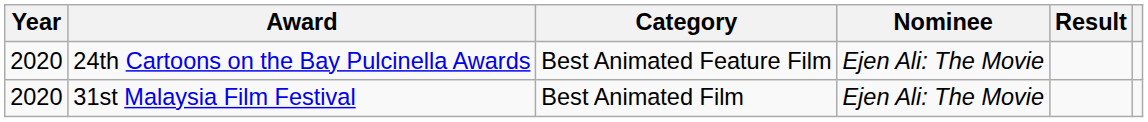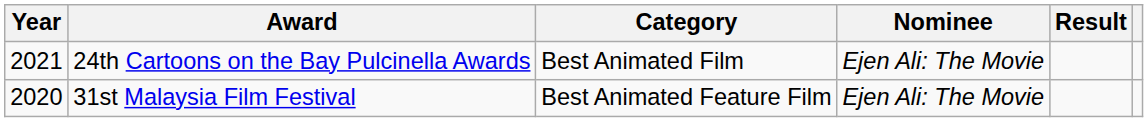 <table class="wikitable sortable">
 <tr>
 <th>Year</th>
 <th>Award</th>
 <th>Category</th>
 <th>Nominee</th>
 <th>Result</th>
 <th></th>
 </tr>
 <tr>
-<td>2020</td>
+<td>2021</td>
 <td>24th <a href='#'>Cartoons on the Bay Pulcinella Awards</a></td>
-<td>Best Animated Feature Film</td>
+<td>Best Animated Film</td>
 <td><em>Ejen Ali: The Movie</em></td>
 <td></td>
 <td></td>
 </tr>
 <tr>
 <td>2020</td>
 <td>31st <a href='#'>Malaysia Film Festival</a></td>
-<td>Best Animated Film</td>
+<td>Best Animated Feature Film</td>
 <td><em>Ejen Ali: The Movie</em></td>
 <td></td>
 <td></td>
 </tr>
 </table>
